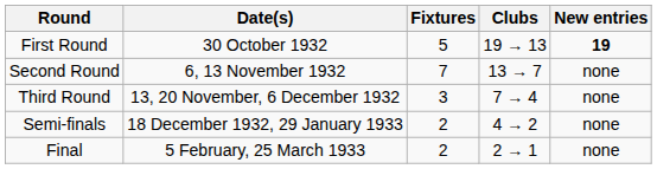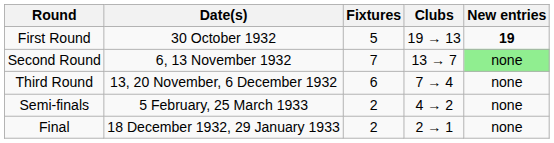 <table class="wikitable" style="text-align:center">
 <tr>
 <th>Round</th>
 <th>Date(s)</th>
 <th>Fixtures</th>
 <th>Clubs</th>
 <th>New entries</th>
 </tr>
 <tr>
 <td>First Round</td>
 <td>30 October 1932</td>
 <td>5</td>
 <td>19 → 13</td>
 <td><strong>19</strong></td>
 </tr>
 <tr>
 <td>Second Round</td>
 <td>6, 13 November 1932</td>
 <td>7</td>
 <td>13 → 7</td>
-<td>none</td>
+<td style="background: lightgreen;">none</td>
 </tr>
 <tr>
 <td>Third Round</td>
 <td>13, 20 November, 6 December 1932</td>
-<td>3</td>
+<td>6</td>
 <td>7 → 4</td>
 <td>none</td>
 </tr>
 <tr>
 <td>Semi-finals</td>
-<td>18 December 1932, 29 January 1933</td>
+<td>5 February, 25 March 1933</td>
 <td>2</td>
 <td>4 → 2</td>
 <td>none</td>
 </tr>
 <tr>
 <td>Final</td>
-<td>5 February, 25 March 1933</td>
+<td>18 December 1932, 29 January 1933</td>
 <td>2</td>
 <td>2 → 1</td>
 <td>none</td>
 </tr>
 </table>
